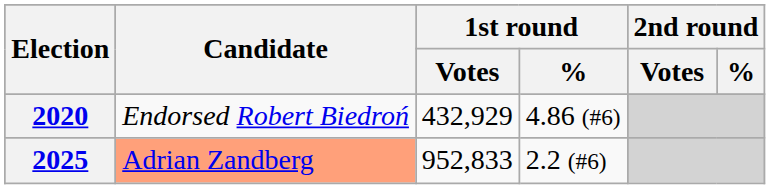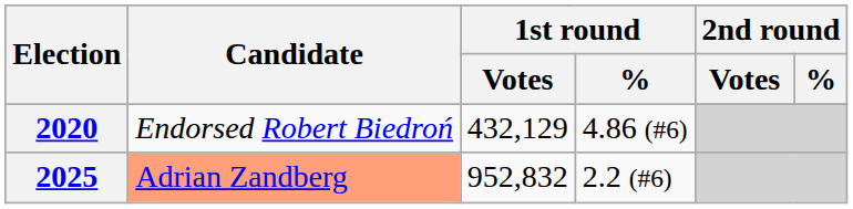 <table class=wikitable>
 <tr>
 <th rowspan=2>Election</th>
 <th rowspan=2>Candidate</th>
 <th colspan=2>1st round</th>
 <th colspan=2>2nd round</th>
 </tr>
 <tr>
 <th>Votes</th>
 <th>%</th>
 <th>Votes</th>
 <th>%</th>
 </tr>
 <tr>
 <th><a href='#'>2020</a></th>
 <td><em>Endorsed <a href='#'>Robert Biedroń</a></em></td>
-<td>432,929</td>
+<td>432,129</td>
 <td>4.86 <small>(#6)</small></td>
 <td colspan="2" style="background:lightgrey;"></td>
 </tr>
 <tr>
 <th><a href='#'>2025</a></th>
 <td style="background: lightsalmon;"><a href='#'>Adrian Zandberg</a></td>
-<td>952,833</td>
+<td>952,832</td>
 <td>2.2 <small>(#6)</small></td>
 <td colspan="2" style="background:lightgrey;"></td>
 </tr>
 </table>
